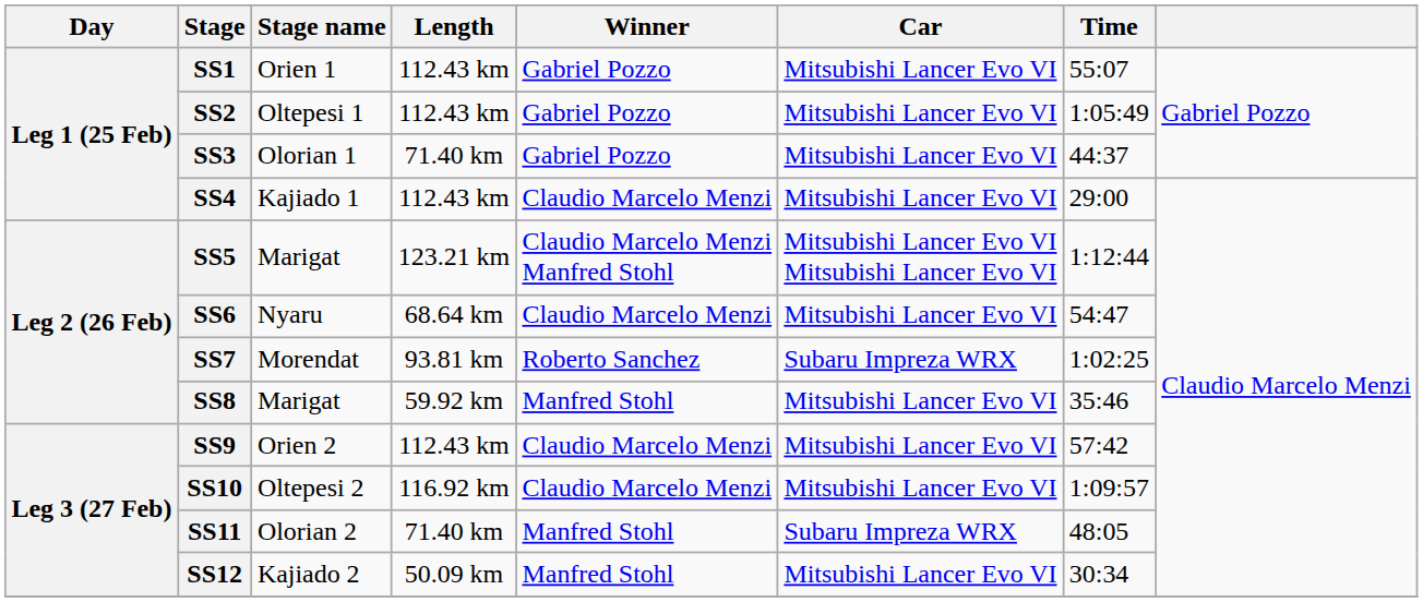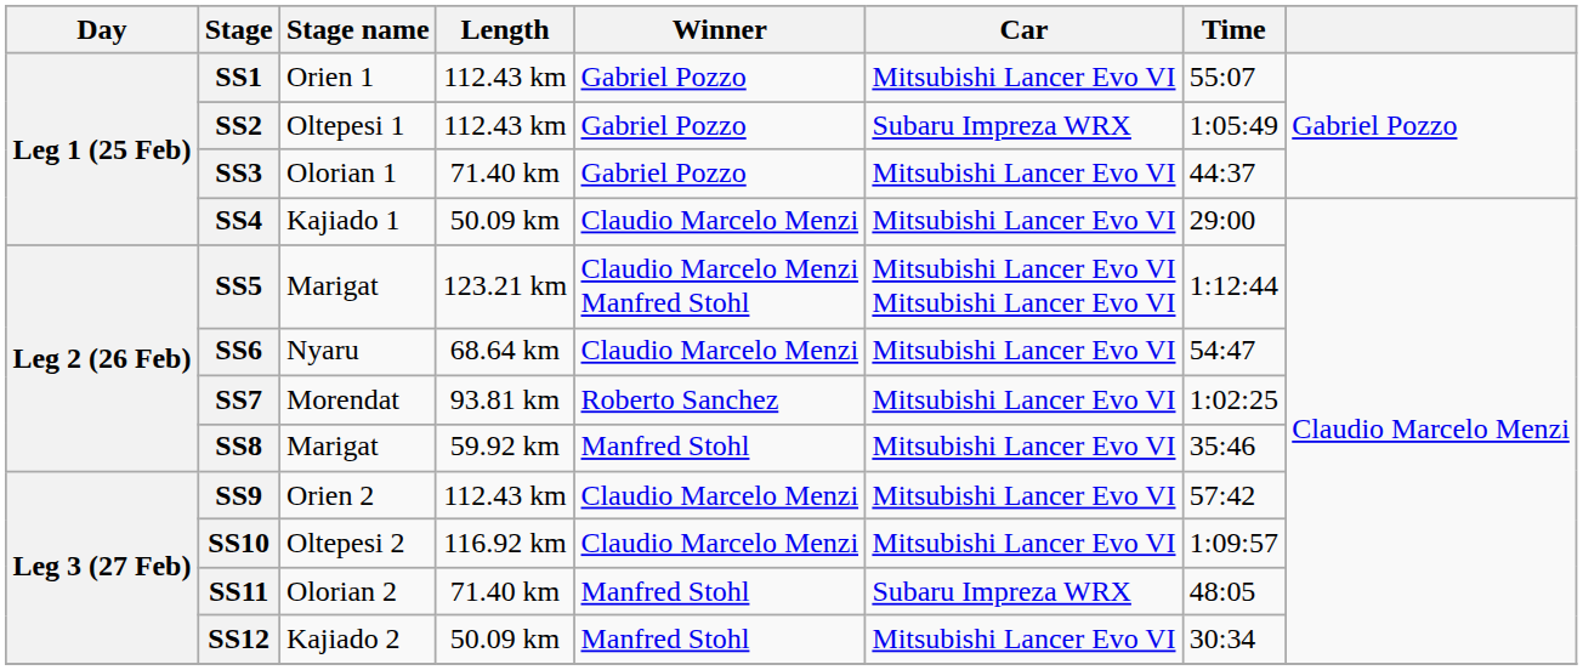 <table class="wikitable" style="font-size: 85%;">
 <tr>
 <th>Day</th>
 <th>Stage</th>
 <th>Stage name</th>
 <th>Length</th>
 <th>Winner</th>
 <th>Car</th>
 <th>Time</th>
 <th></th>
 </tr>
 <tr>
 <th rowspan="4">Leg 1 (25 Feb)</th>
 <th>SS1</th>
 <td>Orien 1</td>
 <td align="center">112.43 km</td>
 <td> <a href='#'>Gabriel Pozzo</a></td>
 <td><a href='#'>Mitsubishi Lancer Evo VI</a></td>
 <td>55:07</td>
 <td rowspan="3"> <a href='#'>Gabriel Pozzo</a></td>
 </tr>
 <tr>
 <th>SS2</th>
 <td>Oltepesi 1</td>
 <td align="center">112.43 km</td>
 <td> <a href='#'>Gabriel Pozzo</a></td>
-<td><a href='#'>Mitsubishi Lancer Evo VI</a></td>
+<td><a href='#'>Subaru Impreza WRX</a></td>
 <td>1:05:49</td>
 </tr>
 <tr>
 <th>SS3</th>
 <td>Olorian 1</td>
 <td align="center">71.40 km</td>
 <td> <a href='#'>Gabriel Pozzo</a></td>
 <td><a href='#'>Mitsubishi Lancer Evo VI</a></td>
 <td>44:37</td>
 </tr>
 <tr>
 <th>SS4</th>
 <td>Kajiado 1</td>
-<td align="center">112.43 km</td>
+<td align="center">50.09 km</td>
 <td> <a href='#'>Claudio Marcelo Menzi</a></td>
 <td><a href='#'>Mitsubishi Lancer Evo VI</a></td>
 <td>29:00</td>
 <td rowspan="9"> <a href='#'>Claudio Marcelo Menzi</a></td>
 </tr>
 <tr>
 <th rowspan="4">Leg 2 (26 Feb)</th>
 <th>SS5</th>
 <td>Marigat</td>
 <td align="center">123.21 km</td>
 <td> <a href='#'>Claudio Marcelo Menzi</a><br> <a href='#'>Manfred Stohl</a></td>
 <td><a href='#'>Mitsubishi Lancer Evo VI</a><br><a href='#'>Mitsubishi Lancer Evo VI</a></td>
 <td>1:12:44</td>
 </tr>
 <tr>
 <th>SS6</th>
 <td>Nyaru</td>
 <td align="center">68.64 km</td>
 <td> <a href='#'>Claudio Marcelo Menzi</a></td>
 <td><a href='#'>Mitsubishi Lancer Evo VI</a></td>
 <td>54:47</td>
 </tr>
 <tr>
 <th>SS7</th>
 <td>Morendat</td>
 <td align="center">93.81 km</td>
 <td> <a href='#'>Roberto Sanchez</a></td>
-<td><a href='#'>Subaru Impreza WRX</a></td>
+<td><a href='#'>Mitsubishi Lancer Evo VI</a></td>
 <td>1:02:25</td>
 </tr>
 <tr>
 <th>SS8</th>
 <td>Marigat</td>
 <td align="center">59.92 km</td>
 <td> <a href='#'>Manfred Stohl</a></td>
 <td><a href='#'>Mitsubishi Lancer Evo VI</a></td>
 <td>35:46</td>
 </tr>
 <tr>
 <th rowspan="4">Leg 3 (27 Feb)</th>
 <th>SS9</th>
 <td>Orien 2</td>
 <td align="center">112.43 km</td>
 <td> <a href='#'>Claudio Marcelo Menzi</a></td>
 <td><a href='#'>Mitsubishi Lancer Evo VI</a></td>
 <td>57:42</td>
 </tr>
 <tr>
 <th>SS10</th>
 <td>Oltepesi 2</td>
 <td align="center">116.92 km</td>
 <td> <a href='#'>Claudio Marcelo Menzi</a></td>
 <td><a href='#'>Mitsubishi Lancer Evo VI</a></td>
 <td>1:09:57</td>
 </tr>
 <tr>
 <th>SS11</th>
 <td>Olorian 2</td>
 <td align="center">71.40 km</td>
 <td> <a href='#'>Manfred Stohl</a></td>
 <td><a href='#'>Subaru Impreza WRX</a></td>
 <td>48:05</td>
 </tr>
 <tr>
 <th>SS12</th>
 <td>Kajiado 2</td>
 <td align="center">50.09 km</td>
 <td> <a href='#'>Manfred Stohl</a></td>
 <td><a href='#'>Mitsubishi Lancer Evo VI</a></td>
 <td>30:34</td>
 </tr>
 <tr>
 </tr>
 </table>
